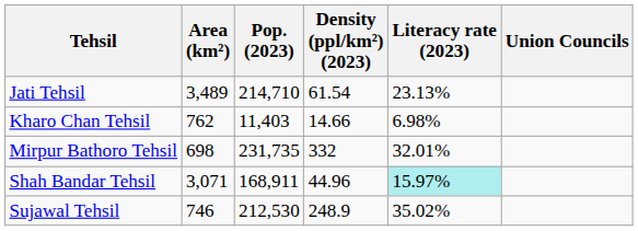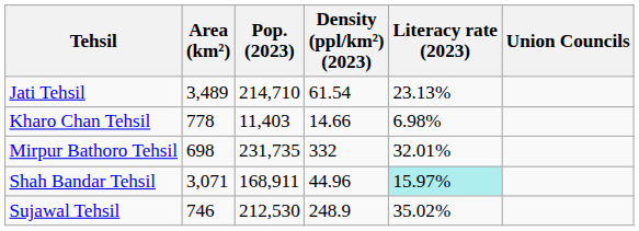 <table class="wikitable sortable static-row-numbers static-row-header-hash">
 <tr>
 <th>Tehsil</th>
 <th>Area<br>(km²)</th>
 <th>Pop.<br>(2023)</th>
 <th>Density<br>(ppl/km²)<br>(2023)</th>
 <th>Literacy rate<br>(2023)</th>
 <th>Union Councils</th>
 </tr>
 <tr>
 <td><a href='#'>Jati Tehsil</a></td>
 <td>3,489</td>
 <td>214,710</td>
 <td>61.54</td>
 <td>23.13%</td>
 <td></td>
 </tr>
 <tr>
 <td><a href='#'>Kharo Chan Tehsil</a></td>
-<td>762</td>
+<td>778</td>
 <td>11,403</td>
 <td>14.66</td>
 <td>6.98%</td>
 <td></td>
 </tr>
 <tr>
 <td><a href='#'>Mirpur Bathoro Tehsil</a></td>
 <td>698</td>
 <td>231,735</td>
 <td>332</td>
 <td>32.01%</td>
 <td></td>
 </tr>
 <tr>
 <td><a href='#'>Shah Bandar Tehsil</a></td>
 <td>3,071</td>
 <td>168,911</td>
 <td>44.96</td>
 <td style="background: paleturquoise;">15.97%</td>
 <td></td>
 </tr>
 <tr>
 <td><a href='#'>Sujawal Tehsil</a></td>
 <td>746</td>
 <td>212,530</td>
 <td>248.9</td>
 <td>35.02%</td>
 <td></td>
 </tr>
 </table>
